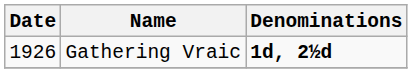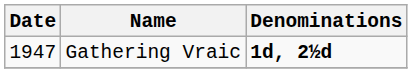 <table class="wikitable">
 <tr>
 <th>Date</th>
 <th>Name</th>
 <th>Denominations</th>
 </tr>
 <tr>
-<td>1926</td>
+<td>1947</td>
 <td>Gathering Vraic</td>
 <td><strong>1d, 2½d</strong></td>
 </tr>
 <tr>
 </tr>
 </table>
